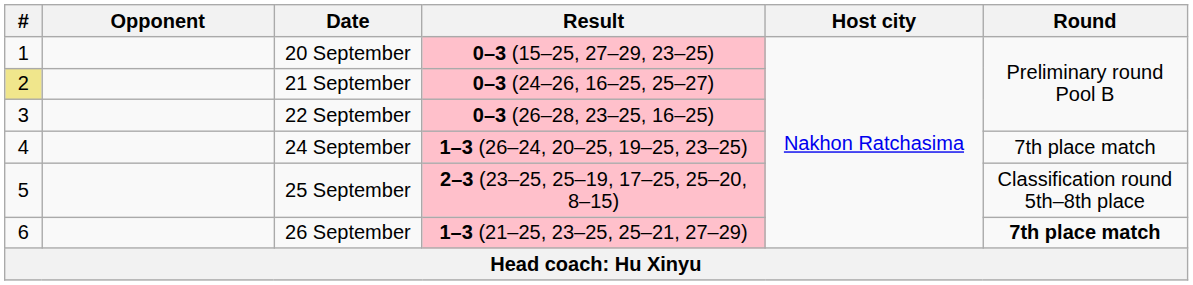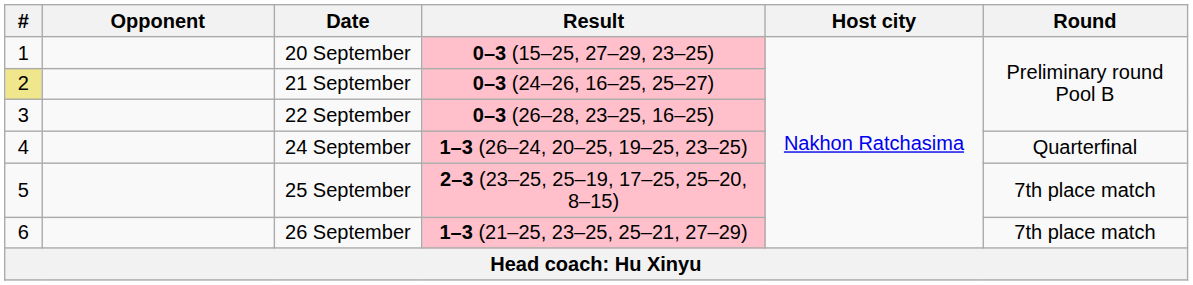 <table class="wikitable" style="text-align: center;font-size:90%;">
 <tr>
 <th width=20>#</th>
 <th width=160>Opponent</th>
 <th width=100>Date</th>
 <th width=240>Result</th>
 <th width=150>Host city</th>
 <th width=140>Round</th>
 </tr>
 <tr>
 <td>1</td>
 <td align=left></td>
 <td>20 September</td>
 <td bgcolor=pink><strong>0–3</strong> (15–25, 27–29, 23–25)</td>
 <td rowspan=6> <a href='#'>Nakhon Ratchasima</a></td>
 <td rowspan=3>Preliminary round<br>Pool B</td>
 </tr>
 <tr>
 <td style="background: khaki;">2</td>
 <td align=left></td>
 <td>21 September</td>
 <td bgcolor=pink><strong>0–3</strong> (24–26, 16–25, 25–27)</td>
 </tr>
 <tr>
 <td>3</td>
 <td align=left></td>
 <td>22 September</td>
 <td bgcolor=pink><strong>0–3</strong> (26–28, 23–25, 16–25)</td>
 </tr>
 <tr>
 <td>4</td>
 <td align=left></td>
 <td>24 September</td>
 <td bgcolor=pink><strong>1–3</strong> (26–24, 20–25, 19–25, 23–25)</td>
-<td>7th place match</td>
+<td>Quarterfinal</td>
 </tr>
 <tr>
 <td>5</td>
 <td align=left></td>
 <td>25 September</td>
 <td bgcolor=pink><strong>2–3</strong> (23–25, 25–19, 17–25, 25–20, 8–15)</td>
-<td>Classification round<br>5th–8th place</td>
+<td>7th place match</td>
 </tr>
 <tr>
 <td>6</td>
 <td align=left></td>
 <td>26 September</td>
 <td bgcolor=pink><strong>1–3</strong> (21–25, 23–25, 25–21, 27–29)</td>
-<td><strong>7th place match</strong></td>
+<td>7th place match</td>
 </tr>
 <tr>
 <th colspan=6>Head coach:  Hu Xinyu</th>
 </tr>
 </table>
